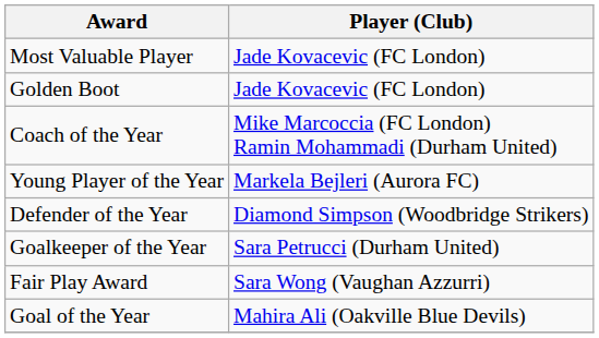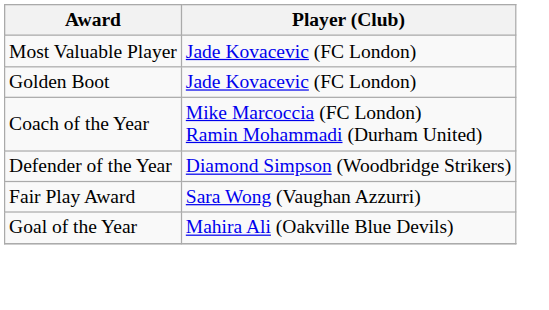 <table class="wikitable">
 <tr style="background:#cccccc;">
 <th>Award</th>
 <th>Player (Club)</th>
 </tr>
 <tr>
 <td>Most Valuable Player</td>
 <td><a href='#'>Jade Kovacevic</a> (FC London)</td>
 </tr>
 <tr>
 <td>Golden Boot</td>
 <td><a href='#'>Jade Kovacevic</a> (FC London)</td>
 </tr>
 <tr>
 <td>Coach of the Year</td>
 <td><a href='#'>Mike Marcoccia</a> (FC London)<br><a href='#'>Ramin Mohammadi</a> (Durham United)</td>
 </tr>
 <tr>
-<td>Young Player of the Year</td>
-<td><a href='#'>Markela Bejleri</a> (Aurora FC)</td>
-</tr>
-<tr>
 <td>Defender of the Year</td>
 <td><a href='#'>Diamond Simpson</a> (Woodbridge Strikers)</td>
-</tr>
-<tr>
-<td>Goalkeeper of the Year</td>
-<td><a href='#'>Sara Petrucci</a> (Durham United)</td>
 </tr>
 <tr>
 <td>Fair Play Award</td>
 <td><a href='#'>Sara Wong</a> (Vaughan Azzurri)</td>
 </tr>
 <tr>
 <td>Goal of the Year</td>
 <td><a href='#'>Mahira Ali</a> (Oakville Blue Devils)</td>
 </tr>
 <tr>
 </tr>
 </table>
